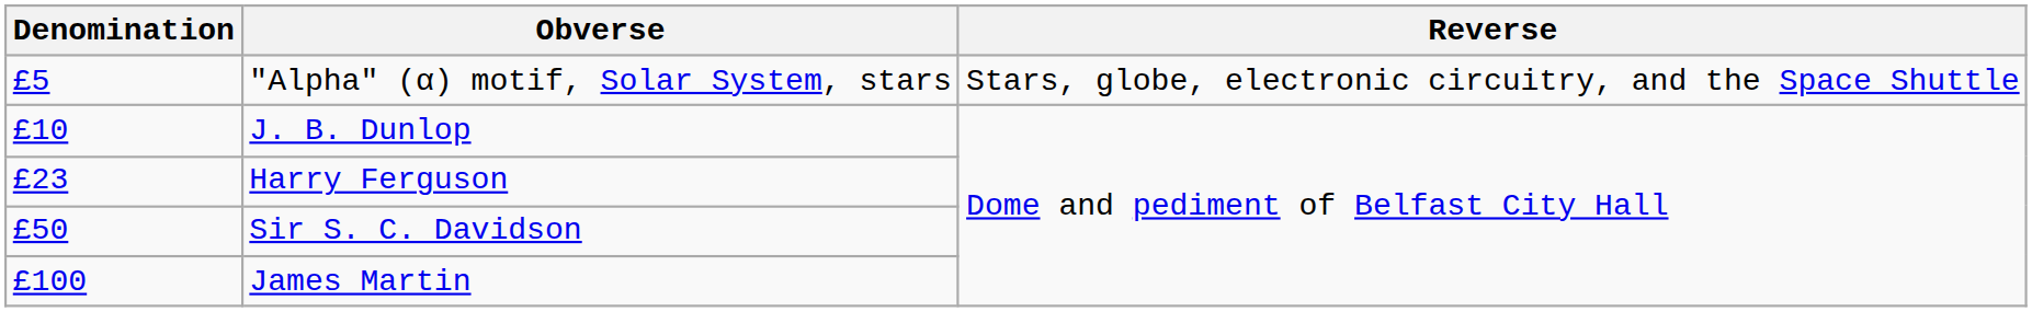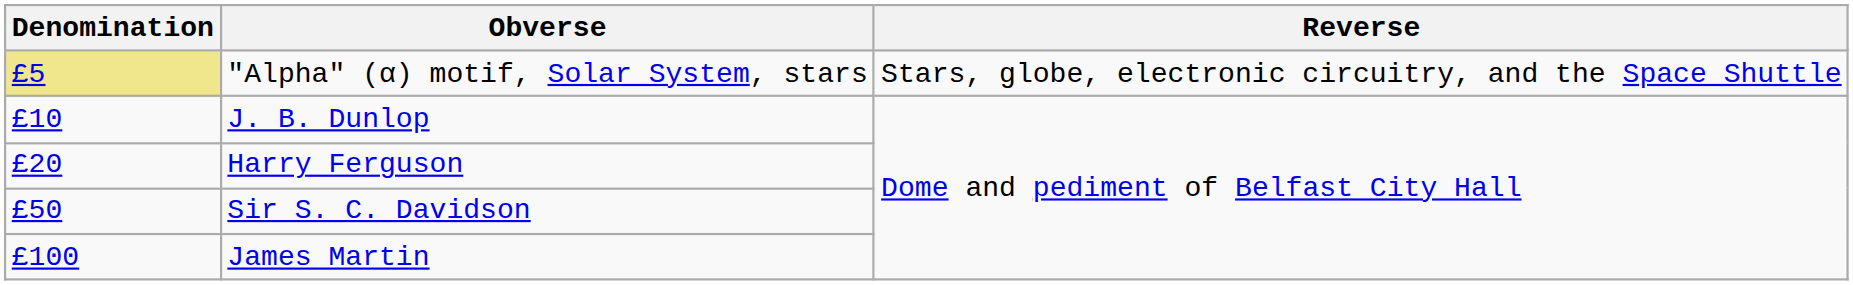 <table class="wikitable">
 <tr>
 <th>Denomination</th>
 <th>Obverse</th>
 <th>Reverse</th>
 </tr>
 <tr>
-<td><a href='#'>£5</a></td>
+<td style="background: khaki;"><a href='#'>£5</a></td>
 <td>"Alpha" (α) motif, <a href='#'>Solar System</a>, stars</td>
 <td>Stars, globe, electronic circuitry, and the <a href='#'>Space Shuttle</a></td>
 </tr>
 <tr>
 <td><a href='#'>£10</a></td>
 <td><a href='#'>J. B. Dunlop</a></td>
 <td rowspan="4"><a href='#'>Dome</a> and <a href='#'>pediment</a> of <a href='#'>Belfast City Hall</a></td>
 </tr>
 <tr>
-<td><a href='#'>£23</a></td>
+<td><a href='#'>£20</a></td>
 <td><a href='#'>Harry Ferguson</a></td>
 </tr>
 <tr>
 <td><a href='#'>£50</a></td>
 <td><a href='#'>Sir S. C. Davidson</a></td>
 </tr>
 <tr>
 <td><a href='#'>£100</a></td>
 <td><a href='#'>James Martin</a></td>
 </tr>
 </table>
